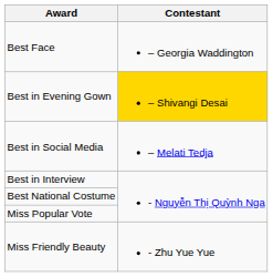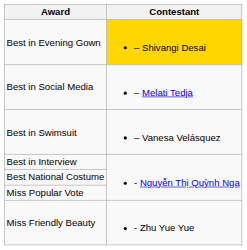 <table class="wikitable" style="font-size:95%;">
 <tr>
 <th>Award</th>
 <th>Contestant</th>
-</tr>
-<tr>
-<td>Best Face</td>
-<td><br><ul><li> – Georgia Waddington</li></ul></td>
 </tr>
 <tr>
 <td>Best in Evening Gown</td>
 <td style="background: gold;"><br><ul><li> – Shivangi Desai</li></ul></td>
 </tr>
 <tr>
 <td>Best in Social Media</td>
 <td><br><ul><li> – <a href='#'>Melati Tedja</a></li></ul></td>
+</tr>
+<tr>
+<td>Best in Swimsuit</td>
+<td><br><ul><li> – Vanesa Velásquez</li></ul></td>
 </tr>
 <tr>
 <td>Best in Interview</td>
 <td rowspan="3"><br><ul><li> - <a href='#'>Nguyễn Thị Quỳnh Nga</a></li></ul></td>
 </tr>
 <tr>
 <td>Best National Costume</td>
 </tr>
 <tr>
 <td>Miss Popular Vote</td>
 </tr>
 <tr>
 <td>Miss Friendly Beauty</td>
 <td><br><ul><li> - Zhu Yue Yue</li></ul></td>
 </tr>
 </table>
